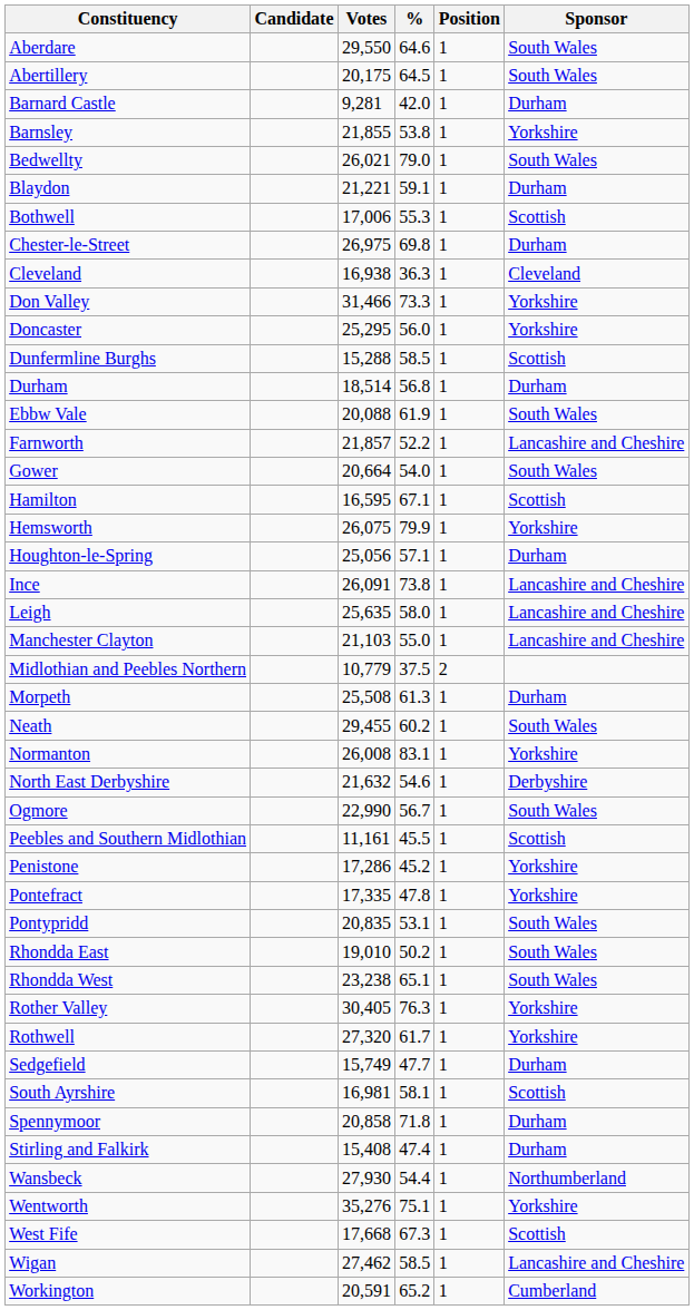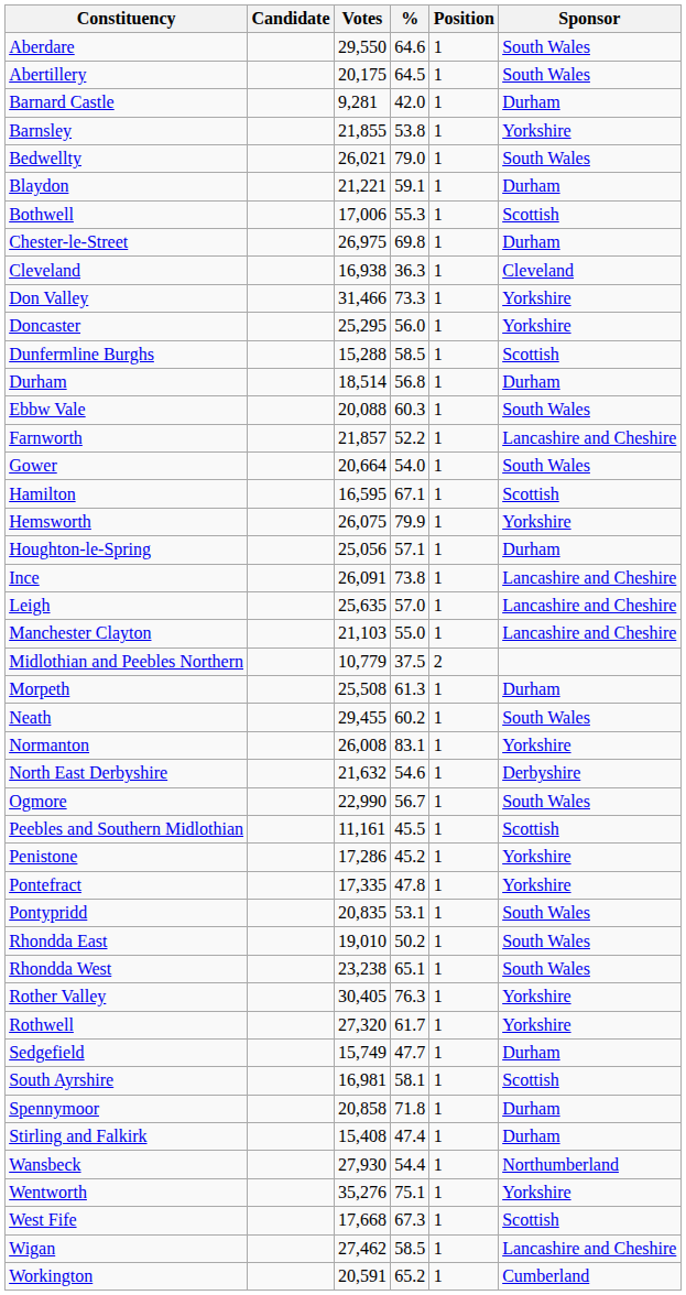 <table class="wikitable sortable">
 <tr>
 <th>Constituency</th>
 <th>Candidate</th>
 <th>Votes</th>
 <th>%</th>
 <th>Position</th>
 <th>Sponsor</th>
 </tr>
 <tr>
 <td><a href='#'>Aberdare</a></td>
 <td></td>
 <td>29,550</td>
 <td>64.6</td>
 <td>1</td>
 <td><a href='#'>South Wales</a></td>
 </tr>
 <tr>
 <td><a href='#'>Abertillery</a></td>
 <td></td>
 <td>20,175</td>
 <td>64.5</td>
 <td>1</td>
 <td><a href='#'>South Wales</a></td>
 </tr>
 <tr>
 <td><a href='#'>Barnard Castle</a></td>
 <td></td>
 <td>9,281</td>
 <td>42.0</td>
 <td>1</td>
 <td><a href='#'>Durham</a></td>
 </tr>
 <tr>
 <td><a href='#'>Barnsley</a></td>
 <td></td>
 <td>21,855</td>
 <td>53.8</td>
 <td>1</td>
 <td><a href='#'>Yorkshire</a></td>
 </tr>
 <tr>
 <td><a href='#'>Bedwellty</a></td>
 <td></td>
 <td>26,021</td>
 <td>79.0</td>
 <td>1</td>
 <td><a href='#'>South Wales</a></td>
 </tr>
 <tr>
 <td><a href='#'>Blaydon</a></td>
 <td></td>
 <td>21,221</td>
 <td>59.1</td>
 <td>1</td>
 <td><a href='#'>Durham</a></td>
 </tr>
 <tr>
 <td><a href='#'>Bothwell</a></td>
 <td></td>
 <td>17,006</td>
 <td>55.3</td>
 <td>1</td>
 <td><a href='#'>Scottish</a></td>
 </tr>
 <tr>
 <td><a href='#'>Chester-le-Street</a></td>
 <td></td>
 <td>26,975</td>
 <td>69.8</td>
 <td>1</td>
 <td><a href='#'>Durham</a></td>
 </tr>
 <tr>
 <td><a href='#'>Cleveland</a></td>
 <td></td>
 <td>16,938</td>
 <td>36.3</td>
 <td>1</td>
 <td><a href='#'>Cleveland</a></td>
 </tr>
 <tr>
 <td><a href='#'>Don Valley</a></td>
 <td></td>
 <td>31,466</td>
 <td>73.3</td>
 <td>1</td>
 <td><a href='#'>Yorkshire</a></td>
 </tr>
 <tr>
 <td><a href='#'>Doncaster</a></td>
 <td></td>
 <td>25,295</td>
 <td>56.0</td>
 <td>1</td>
 <td><a href='#'>Yorkshire</a></td>
 </tr>
 <tr>
 <td><a href='#'>Dunfermline Burghs</a></td>
 <td></td>
 <td>15,288</td>
 <td>58.5</td>
 <td>1</td>
 <td><a href='#'>Scottish</a></td>
 </tr>
 <tr>
 <td><a href='#'>Durham</a></td>
 <td></td>
 <td>18,514</td>
 <td>56.8</td>
 <td>1</td>
 <td><a href='#'>Durham</a></td>
 </tr>
 <tr>
 <td><a href='#'>Ebbw Vale</a></td>
 <td></td>
 <td>20,088</td>
-<td>61.9</td>
+<td>60.3</td>
 <td>1</td>
 <td><a href='#'>South Wales</a></td>
 </tr>
 <tr>
 <td><a href='#'>Farnworth</a></td>
 <td></td>
 <td>21,857</td>
 <td>52.2</td>
 <td>1</td>
 <td><a href='#'>Lancashire and Cheshire</a></td>
 </tr>
 <tr>
 <td><a href='#'>Gower</a></td>
 <td></td>
 <td>20,664</td>
 <td>54.0</td>
 <td>1</td>
 <td><a href='#'>South Wales</a></td>
 </tr>
 <tr>
 <td><a href='#'>Hamilton</a></td>
 <td></td>
 <td>16,595</td>
 <td>67.1</td>
 <td>1</td>
 <td><a href='#'>Scottish</a></td>
 </tr>
 <tr>
 <td><a href='#'>Hemsworth</a></td>
 <td></td>
 <td>26,075</td>
 <td>79.9</td>
 <td>1</td>
 <td><a href='#'>Yorkshire</a></td>
 </tr>
 <tr>
 <td><a href='#'>Houghton-le-Spring</a></td>
 <td></td>
 <td>25,056</td>
 <td>57.1</td>
 <td>1</td>
 <td><a href='#'>Durham</a></td>
 </tr>
 <tr>
 <td><a href='#'>Ince</a></td>
 <td></td>
 <td>26,091</td>
 <td>73.8</td>
 <td>1</td>
 <td><a href='#'>Lancashire and Cheshire</a></td>
 </tr>
 <tr>
 <td><a href='#'>Leigh</a></td>
 <td></td>
 <td>25,635</td>
-<td>58.0</td>
+<td>57.0</td>
 <td>1</td>
 <td><a href='#'>Lancashire and Cheshire</a></td>
 </tr>
 <tr>
 <td><a href='#'>Manchester Clayton</a></td>
 <td></td>
 <td>21,103</td>
 <td>55.0</td>
 <td>1</td>
 <td><a href='#'>Lancashire and Cheshire</a></td>
 </tr>
 <tr>
 <td><a href='#'>Midlothian and Peebles Northern</a></td>
 <td></td>
 <td>10,779</td>
 <td>37.5</td>
 <td>2</td>
 </tr>
 <tr>
 <td><a href='#'>Morpeth</a></td>
 <td></td>
 <td>25,508</td>
 <td>61.3</td>
 <td>1</td>
 <td><a href='#'>Durham</a></td>
 </tr>
 <tr>
 <td><a href='#'>Neath</a></td>
 <td></td>
 <td>29,455</td>
 <td>60.2</td>
 <td>1</td>
 <td><a href='#'>South Wales</a></td>
 </tr>
 <tr>
 <td><a href='#'>Normanton</a></td>
 <td></td>
 <td>26,008</td>
 <td>83.1</td>
 <td>1</td>
 <td><a href='#'>Yorkshire</a></td>
 </tr>
 <tr>
 <td><a href='#'>North East Derbyshire</a></td>
 <td></td>
 <td>21,632</td>
 <td>54.6</td>
 <td>1</td>
 <td><a href='#'>Derbyshire</a></td>
 </tr>
 <tr>
 <td><a href='#'>Ogmore</a></td>
 <td></td>
 <td>22,990</td>
 <td>56.7</td>
 <td>1</td>
 <td><a href='#'>South Wales</a></td>
 </tr>
 <tr>
 <td><a href='#'>Peebles and Southern Midlothian</a></td>
 <td></td>
 <td>11,161</td>
 <td>45.5</td>
 <td>1</td>
 <td><a href='#'>Scottish</a></td>
 </tr>
 <tr>
 <td><a href='#'>Penistone</a></td>
 <td></td>
 <td>17,286</td>
 <td>45.2</td>
 <td>1</td>
 <td><a href='#'>Yorkshire</a></td>
 </tr>
 <tr>
 <td><a href='#'>Pontefract</a></td>
 <td></td>
 <td>17,335</td>
 <td>47.8</td>
 <td>1</td>
 <td><a href='#'>Yorkshire</a></td>
 </tr>
 <tr>
 <td><a href='#'>Pontypridd</a></td>
 <td></td>
 <td>20,835</td>
 <td>53.1</td>
 <td>1</td>
 <td><a href='#'>South Wales</a></td>
 </tr>
 <tr>
 <td><a href='#'>Rhondda East</a></td>
 <td></td>
 <td>19,010</td>
 <td>50.2</td>
 <td>1</td>
 <td><a href='#'>South Wales</a></td>
 </tr>
 <tr>
 <td><a href='#'>Rhondda West</a></td>
 <td></td>
 <td>23,238</td>
 <td>65.1</td>
 <td>1</td>
 <td><a href='#'>South Wales</a></td>
 </tr>
 <tr>
 <td><a href='#'>Rother Valley</a></td>
 <td></td>
 <td>30,405</td>
 <td>76.3</td>
 <td>1</td>
 <td><a href='#'>Yorkshire</a></td>
 </tr>
 <tr>
 <td><a href='#'>Rothwell</a></td>
 <td></td>
 <td>27,320</td>
 <td>61.7</td>
 <td>1</td>
 <td><a href='#'>Yorkshire</a></td>
 </tr>
 <tr>
 <td><a href='#'>Sedgefield</a></td>
 <td></td>
 <td>15,749</td>
 <td>47.7</td>
 <td>1</td>
 <td><a href='#'>Durham</a></td>
 </tr>
 <tr>
 <td><a href='#'>South Ayrshire</a></td>
 <td></td>
 <td>16,981</td>
 <td>58.1</td>
 <td>1</td>
 <td><a href='#'>Scottish</a></td>
 </tr>
 <tr>
 <td><a href='#'>Spennymoor</a></td>
 <td></td>
 <td>20,858</td>
 <td>71.8</td>
 <td>1</td>
 <td><a href='#'>Durham</a></td>
 </tr>
 <tr>
 <td><a href='#'>Stirling and Falkirk</a></td>
 <td></td>
 <td>15,408</td>
 <td>47.4</td>
 <td>1</td>
 <td><a href='#'>Durham</a></td>
 </tr>
 <tr>
 <td><a href='#'>Wansbeck</a></td>
 <td></td>
 <td>27,930</td>
 <td>54.4</td>
 <td>1</td>
 <td><a href='#'>Northumberland</a></td>
 </tr>
 <tr>
 <td><a href='#'>Wentworth</a></td>
 <td></td>
 <td>35,276</td>
 <td>75.1</td>
 <td>1</td>
 <td><a href='#'>Yorkshire</a></td>
 </tr>
 <tr>
 <td><a href='#'>West Fife</a></td>
 <td></td>
 <td>17,668</td>
 <td>67.3</td>
 <td>1</td>
 <td><a href='#'>Scottish</a></td>
 </tr>
 <tr>
 <td><a href='#'>Wigan</a></td>
 <td></td>
 <td>27,462</td>
 <td>58.5</td>
 <td>1</td>
 <td><a href='#'>Lancashire and Cheshire</a></td>
 </tr>
 <tr>
 <td><a href='#'>Workington</a></td>
 <td></td>
 <td>20,591</td>
 <td>65.2</td>
 <td>1</td>
 <td><a href='#'>Cumberland</a></td>
 </tr>
 </table>
